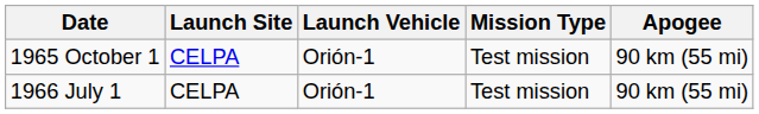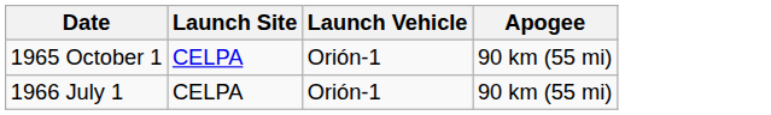 <table class="wikitable sortable">
 <tr>
 <th>Date</th>
 <th>Launch Site</th>
 <th>Launch Vehicle</th>
-<th>Mission Type</th>
 <th>Apogee</th>
 </tr>
 <tr>
 <td>1965 October 1</td>
 <td><a href='#'>CELPA</a></td>
 <td>Orión-1</td>
-<td>Test mission</td>
 <td>90 km (55 mi)</td>
 </tr>
 <tr>
 <td>1966 July 1</td>
 <td>CELPA</td>
 <td>Orión-1</td>
-<td>Test mission</td>
 <td>90 km (55 mi)</td>
 </tr>
 </table>
